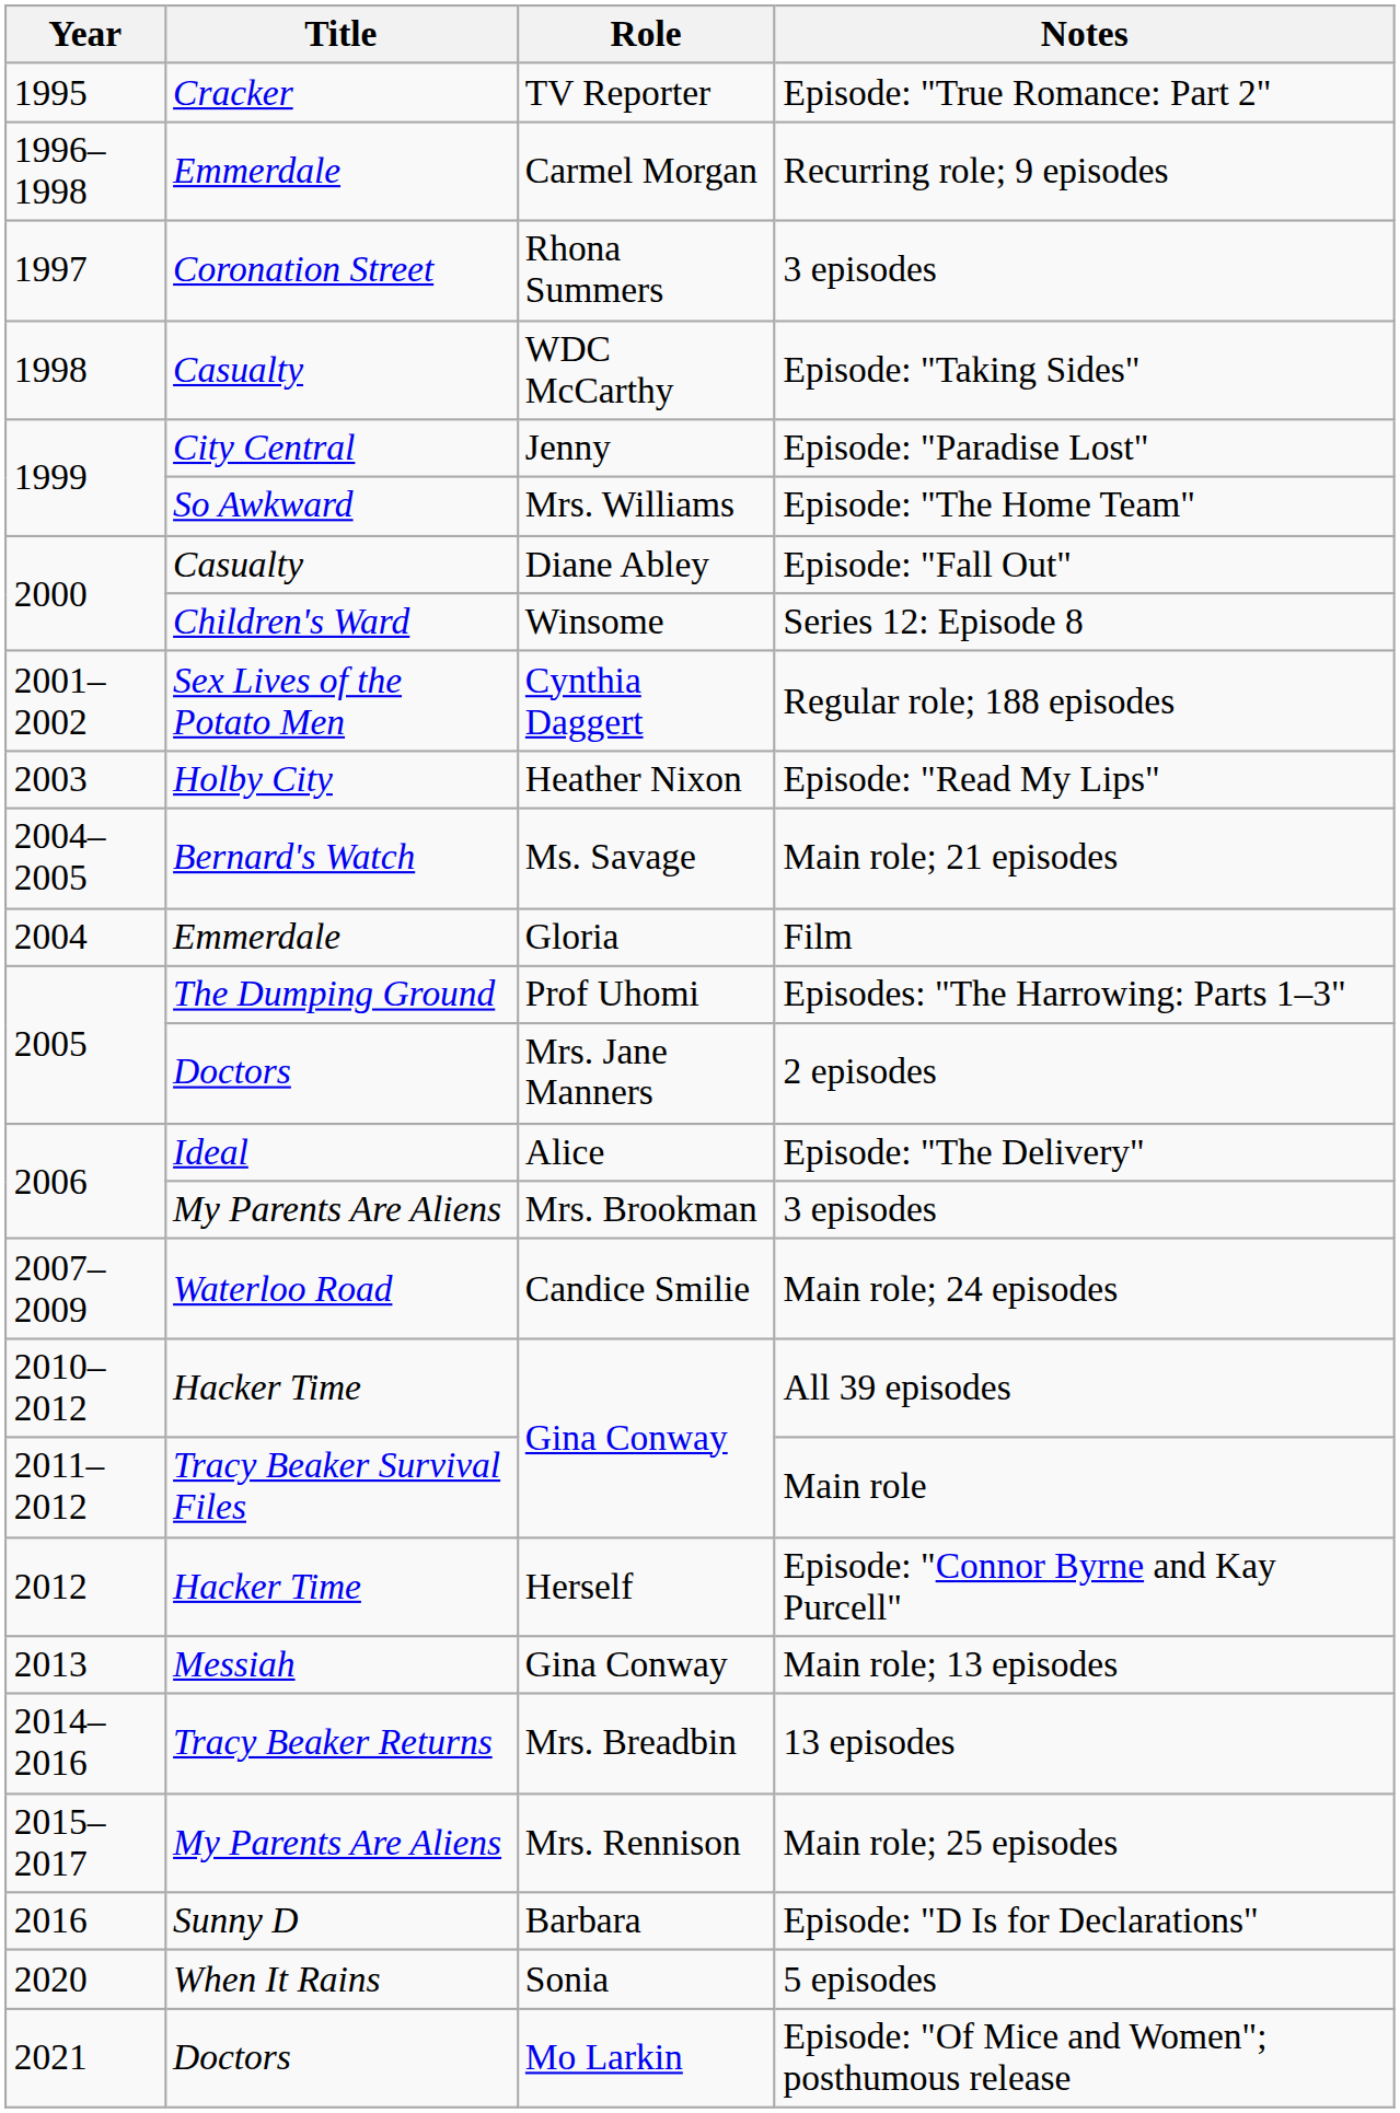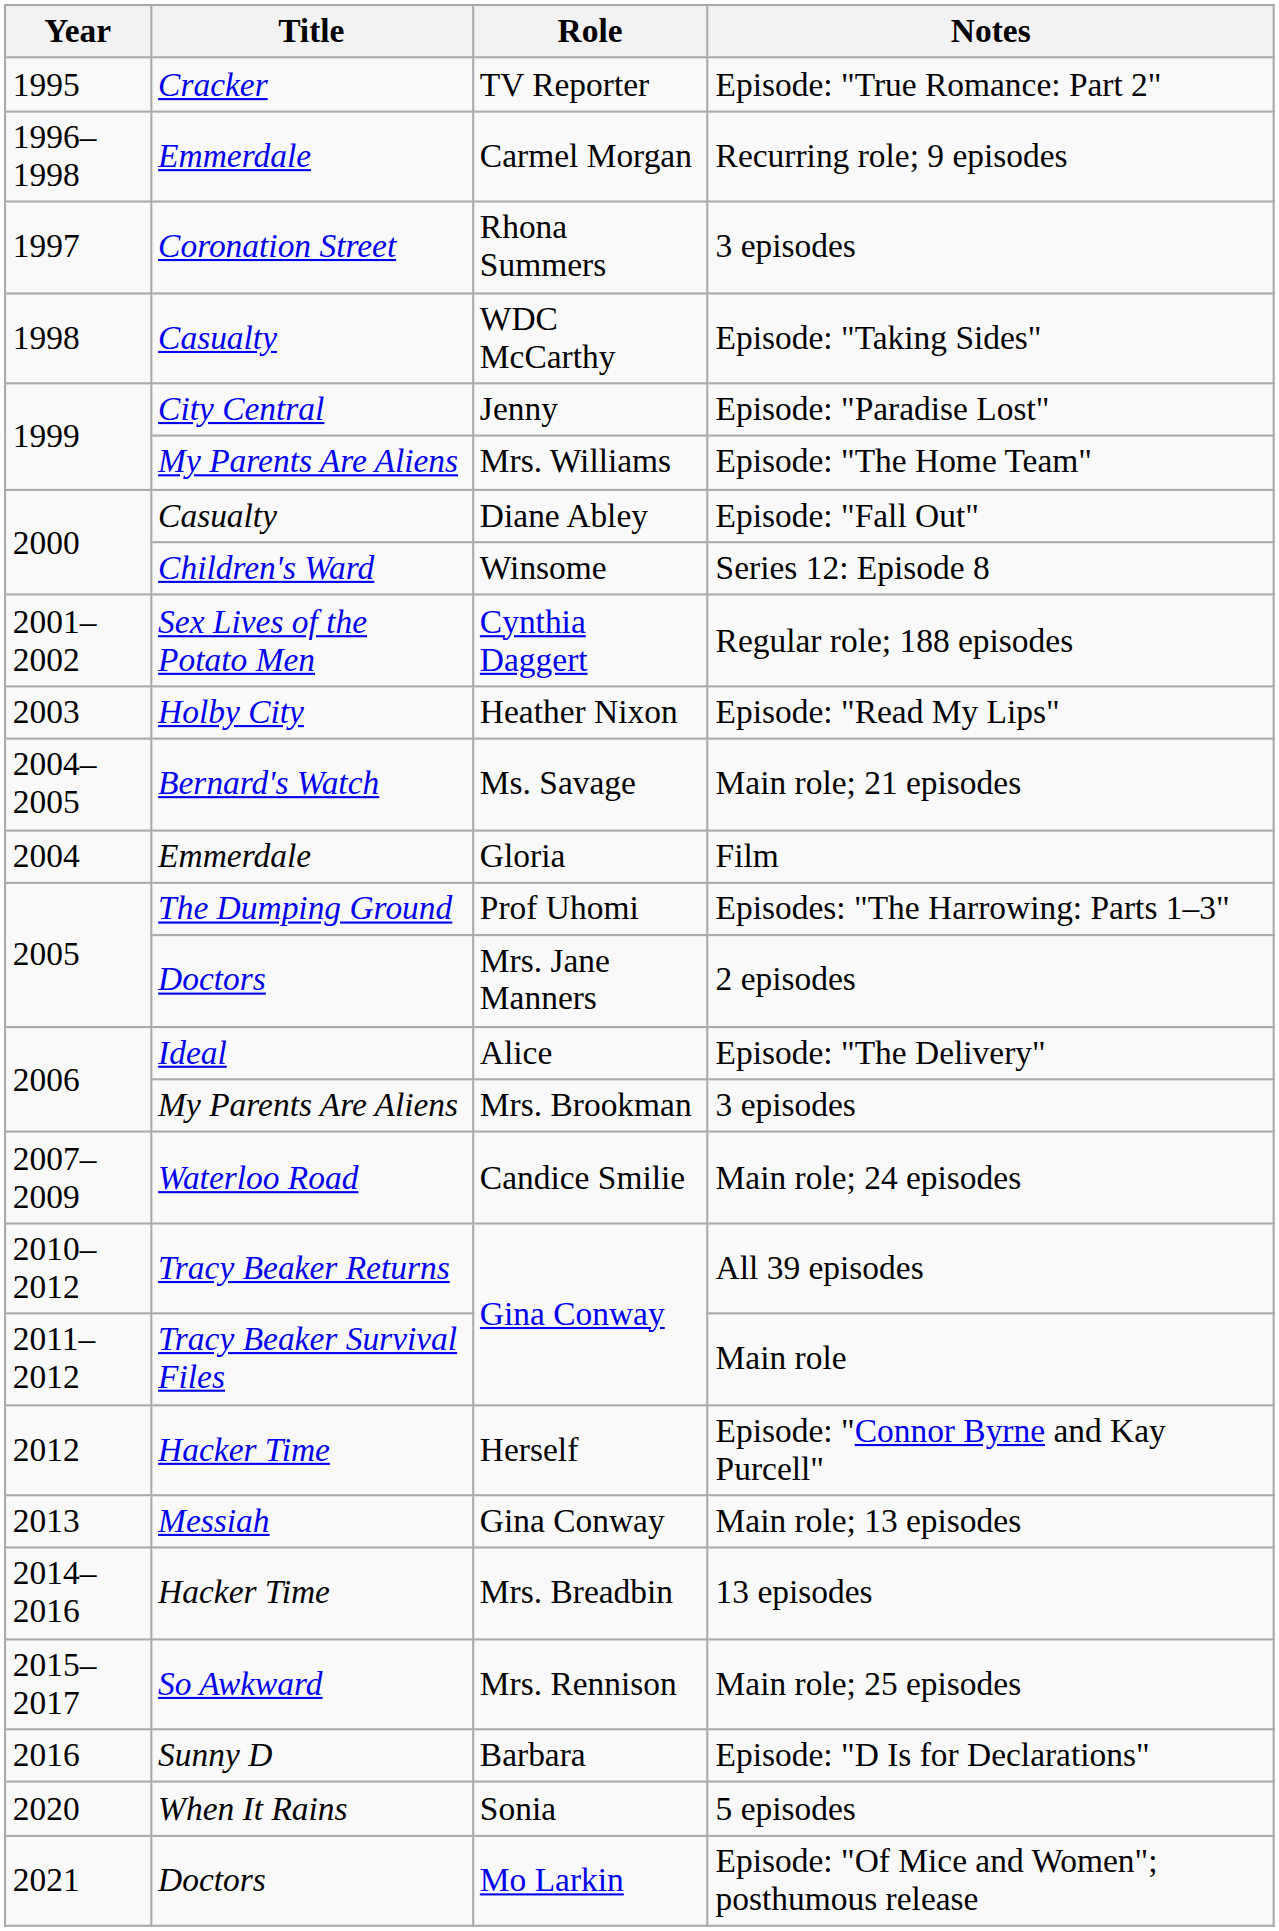 <table class="wikitable">
 <tr>
 <th>Year</th>
 <th>Title</th>
 <th>Role</th>
 <th>Notes</th>
 </tr>
 <tr>
 <td>1995</td>
 <td><em><a href='#'>Cracker</a></em></td>
 <td>TV Reporter</td>
 <td>Episode: "True Romance: Part 2"</td>
 </tr>
 <tr>
 <td>1996–1998</td>
 <td><em><a href='#'>Emmerdale</a></em></td>
 <td>Carmel Morgan</td>
 <td>Recurring role; 9 episodes</td>
 </tr>
 <tr>
 <td>1997</td>
 <td><em><a href='#'>Coronation Street</a></em></td>
 <td>Rhona Summers</td>
 <td>3 episodes</td>
 </tr>
 <tr>
 <td>1998</td>
 <td><em><a href='#'>Casualty</a></em></td>
 <td>WDC  McCarthy</td>
 <td>Episode: "Taking Sides"</td>
 </tr>
 <tr>
 <td rowspan="2">1999</td>
 <td><em><a href='#'>City Central</a></em></td>
 <td>Jenny</td>
 <td>Episode: "Paradise Lost"</td>
 </tr>
 <tr>
-<td><em><a href='#'>So Awkward</a></em></td>
+<td><em><a href='#'>My Parents Are Aliens</a></em></td>
 <td>Mrs. Williams</td>
 <td>Episode: "The Home Team"</td>
 </tr>
 <tr>
 <td rowspan="2">2000</td>
 <td><em>Casualty</em></td>
 <td>Diane Abley</td>
 <td>Episode: "Fall Out"</td>
 </tr>
 <tr>
 <td><em><a href='#'>Children's Ward</a></em></td>
 <td>Winsome</td>
 <td>Series 12: Episode 8</td>
 </tr>
 <tr>
 <td>2001–2002</td>
 <td><em><a href='#'>Sex Lives of the Potato Men</a></em></td>
 <td><a href='#'>Cynthia Daggert</a></td>
 <td>Regular role; 188 episodes</td>
 </tr>
 <tr>
 <td>2003</td>
 <td><em><a href='#'>Holby City</a></em></td>
 <td>Heather Nixon</td>
 <td>Episode: "Read My Lips"</td>
 </tr>
 <tr>
 <td>2004–2005</td>
 <td><em><a href='#'>Bernard's Watch</a></em></td>
 <td>Ms. Savage</td>
 <td>Main role; 21 episodes</td>
 </tr>
 <tr>
 <td>2004</td>
 <td><em>Emmerdale</em></td>
 <td>Gloria</td>
 <td>Film</td>
 </tr>
 <tr>
 <td rowspan="2">2005</td>
 <td><em><a href='#'>The Dumping Ground</a></em></td>
 <td>Prof Uhomi</td>
 <td>Episodes: "The Harrowing: Parts 1–3"</td>
 </tr>
 <tr>
 <td><em><a href='#'>Doctors</a></em></td>
 <td>Mrs. Jane Manners</td>
 <td>2 episodes</td>
 </tr>
 <tr>
 <td rowspan="2">2006</td>
 <td><em><a href='#'>Ideal</a></em></td>
 <td>Alice</td>
 <td>Episode: "The Delivery"</td>
 </tr>
 <tr>
 <td><em>My Parents Are Aliens</em></td>
 <td>Mrs. Brookman</td>
 <td>3 episodes</td>
 </tr>
 <tr>
 <td>2007–2009</td>
 <td><em><a href='#'>Waterloo Road</a></em></td>
 <td>Candice Smilie</td>
 <td>Main role; 24 episodes</td>
 </tr>
 <tr>
 <td>2010–2012</td>
-<td><em>Hacker Time</em></td>
+<td><em><a href='#'>Tracy Beaker Returns</a></em></td>
 <td rowspan="2"><a href='#'>Gina Conway</a></td>
 <td>All 39 episodes</td>
 </tr>
 <tr>
 <td>2011–2012</td>
 <td><em><a href='#'>Tracy Beaker Survival Files</a></em></td>
 <td>Main role</td>
 </tr>
 <tr>
 <td>2012</td>
 <td><em><a href='#'>Hacker Time</a></em></td>
 <td>Herself</td>
 <td>Episode: "<a href='#'>Connor Byrne</a> and Kay Purcell"</td>
 </tr>
 <tr>
 <td>2013</td>
 <td><em><a href='#'>Messiah</a></em></td>
 <td>Gina Conway</td>
 <td>Main role; 13 episodes</td>
 </tr>
 <tr>
 <td>2014–2016</td>
-<td><em><a href='#'>Tracy Beaker Returns</a></em></td>
+<td><em>Hacker Time</em></td>
 <td>Mrs. Breadbin</td>
 <td>13 episodes</td>
 </tr>
 <tr>
 <td>2015–2017</td>
-<td><em><a href='#'>My Parents Are Aliens</a></em></td>
+<td><em><a href='#'>So Awkward</a></em></td>
 <td>Mrs. Rennison</td>
 <td>Main role; 25 episodes</td>
 </tr>
 <tr>
 <td>2016</td>
 <td><em>Sunny D</em></td>
 <td>Barbara</td>
 <td>Episode: "D Is for Declarations"</td>
 </tr>
 <tr>
 <td>2020</td>
 <td><em>When It Rains</em></td>
 <td>Sonia</td>
 <td>5 episodes</td>
 </tr>
 <tr>
 <td>2021</td>
 <td><em>Doctors</em></td>
 <td><a href='#'>Mo Larkin</a></td>
 <td>Episode: "Of Mice and Women"; posthumous release</td>
 </tr>
 </table>
